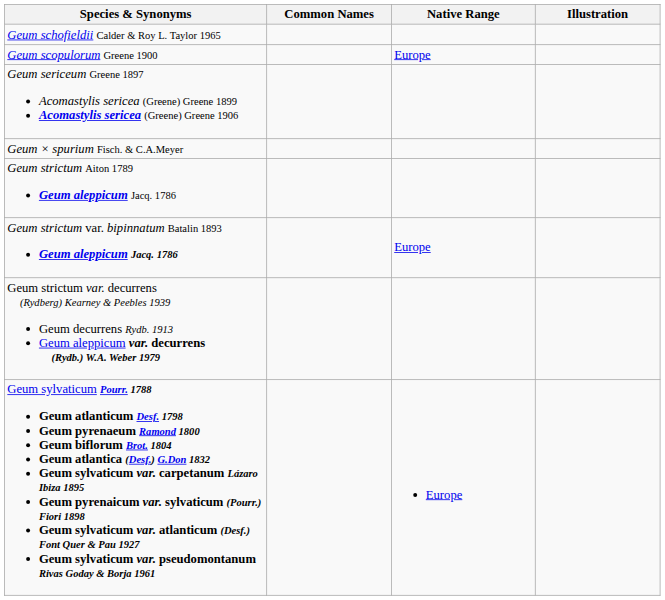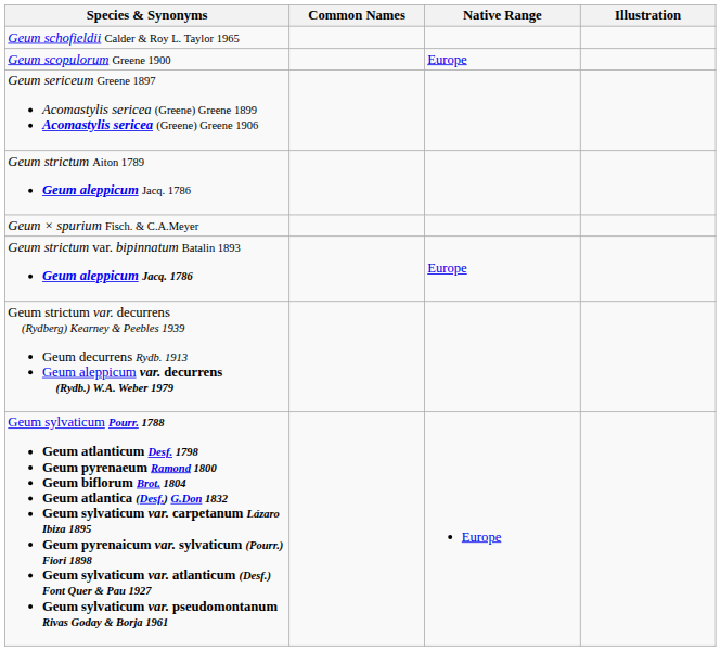 <table class="wikitable">
 <tr>
 <th width=325>Species & Synonyms</th>
 <th width=150>Common Names</th>
 <th width=175>Native Range</th>
 <th width=150>Illustration</th>
 </tr>
 <tr>
 <td><em><a href='#'>Geum schofieldii</a></em> <small>Calder & Roy L. Taylor 1965</small></td>
 <td></td>
 <td></td>
 <td></td>
 </tr>
 <tr>
 <td><em><a href='#'>Geum scopulorum</a></em> <small>Greene 1900</small></td>
 <td></td>
 <td><a href='#'>Europe</a></td>
 <td></td>
 </tr>
 <tr>
 <td><em>Geum sericeum</em> <small>Greene 1897</small><br><ul><li><em>Acomastylis sericea</em> <small>(Greene) Greene 1899</small></li><li><strong><em><a href='#'>Acomastylis sericea</a></em></strong> <small>(Greene) Greene 1906</small></li></ul></td>
 <td></td>
 <td></td>
 <td></td>
 </tr>
 <tr>
-<td><em>Geum × spurium</em> <small>Fisch. & C.A.Meyer</small></td>
+<td><em>Geum strictum</em> <small>Aiton 1789</small><br><ul><li><strong><em><a href='#'>Geum aleppicum</a></em></strong> <small>Jacq. 1786</small></li></ul></td>
 <td></td>
 <td></td>
 <td></td>
 </tr>
 <tr>
-<td><em>Geum strictum</em> <small>Aiton 1789</small><br><ul><li><strong><em><a href='#'>Geum aleppicum</a></em></strong> <small>Jacq. 1786</small></li></ul></td>
+<td><em>Geum × spurium</em> <small>Fisch. & C.A.Meyer</small></td>
 <td></td>
 <td></td>
 <td></td>
 </tr>
 <tr>
 <td><em>Geum strictum</em> var. <em>bipinnatum</em> <small>Batalin 1893</small><br><ul><li><strong><em><a href='#'>Geum aleppicum</a><em> <small>Jacq. 1786</small><strong></li></ul></td>
 <td></td>
 <td><a href='#'>Europe</a></td>
 <td></td>
 </tr>
 <tr>
 <td></em>Geum strictum<em> var. </em>decurrens<em><br> <small>(Rydberg) Kearney & Peebles 1939</small><br><ul><li></em>Geum decurrens<em> <small>Rydb. 1913</small></li><li></em></strong><a href='#'>Geum aleppicum</a><strong><em> var. </em>decurrens<em><br> <small>(Rydb.) W.A. Weber 1979</small></li></ul></td>
 <td></td>
 <td></td>
 <td></td>
 </tr>
 <tr>
 <td></em></strong><a href='#'>Geum sylvaticum</a><strong><em> <small><a href='#'>Pourr.</a> 1788</small><br><ul><li></em>Geum atlanticum<em> <small><a href='#'>Desf.</a> 1798</small></li><li></em>Geum pyrenaeum<em> <small><a href='#'>Ramond</a> 1800</small></li><li></em>Geum biflorum <em> <small><a href='#'>Brot.</a> 1804</small></li><li></em>Geum atlantica<em> <small>(<a href='#'>Desf.</a>) <a href='#'>G.Don</a> 1832</small></li><li></em>Geum sylvaticum<em> var. </em>carpetanum<em> <small>Lázaro Ibiza 1895</small></li><li></em>Geum pyrenaicum<em> var. </em>sylvaticum<em> <small>(Pourr.) Fiori 1898</small></li><li></em>Geum sylvaticum<em> var. </em>atlanticum<em> <small>(Desf.) Font Quer & Pau 1927</small></li><li></em>Geum sylvaticum<em> var. </em>pseudomontanum<em> <small>Rivas Goday & Borja 1961</small></li></ul></td>
 <td></td>
 <td><br><ul><li><a href='#'>Europe</a></li></ul></td>
 <td></td>
 </tr>
 </table>
